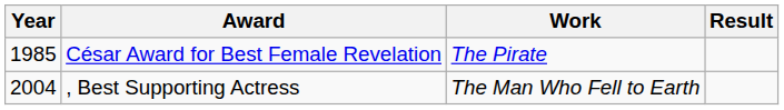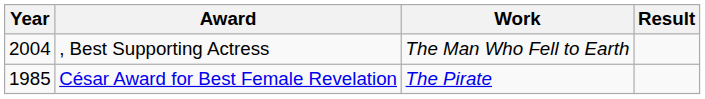 <table class="wikitable sortable">
 <tr>
 <th>Year</th>
 <th>Award</th>
 <th>Work</th>
 <th class="unsortable">Result</th>
 </tr>
 <tr>
+<td>2004</td>
+<td>, Best Supporting Actress</td>
+<td><em>The Man Who Fell to Earth</em></td>
+<td></td>
+</tr>
+<tr>
 <td>1985</td>
 <td><a href='#'>César Award for Best Female Revelation</a></td>
 <td><em><a href='#'>The Pirate</a></em></td>
 <td></td>
 </tr>
-<tr>
-<td>2004</td>
-<td>, Best Supporting Actress</td>
-<td><em>The Man Who Fell to Earth</em></td>
-<td></td>
-</tr>
 </table>
